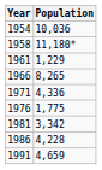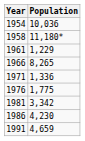 <table class="wikitable">
 <tr>
 <th>Year</th>
 <th>Population</th>
 </tr>
 <tr>
 <td>1954</td>
 <td>10,036</td>
 </tr>
 <tr>
 <td>1958</td>
 <td>11,180*</td>
 </tr>
 <tr>
 <td>1961</td>
 <td>1,229</td>
 </tr>
 <tr>
 <td>1966</td>
 <td>8,265</td>
 </tr>
 <tr>
 <td>1971</td>
-<td>4,336</td>
+<td>1,336</td>
 </tr>
 <tr>
 <td>1976</td>
 <td>1,775</td>
 </tr>
 <tr>
 <td>1981</td>
 <td>3,342</td>
 </tr>
 <tr>
 <td>1986</td>
-<td>4,228</td>
+<td>4,230</td>
 </tr>
 <tr>
 <td>1991</td>
 <td>4,659</td>
 </tr>
 </table>
